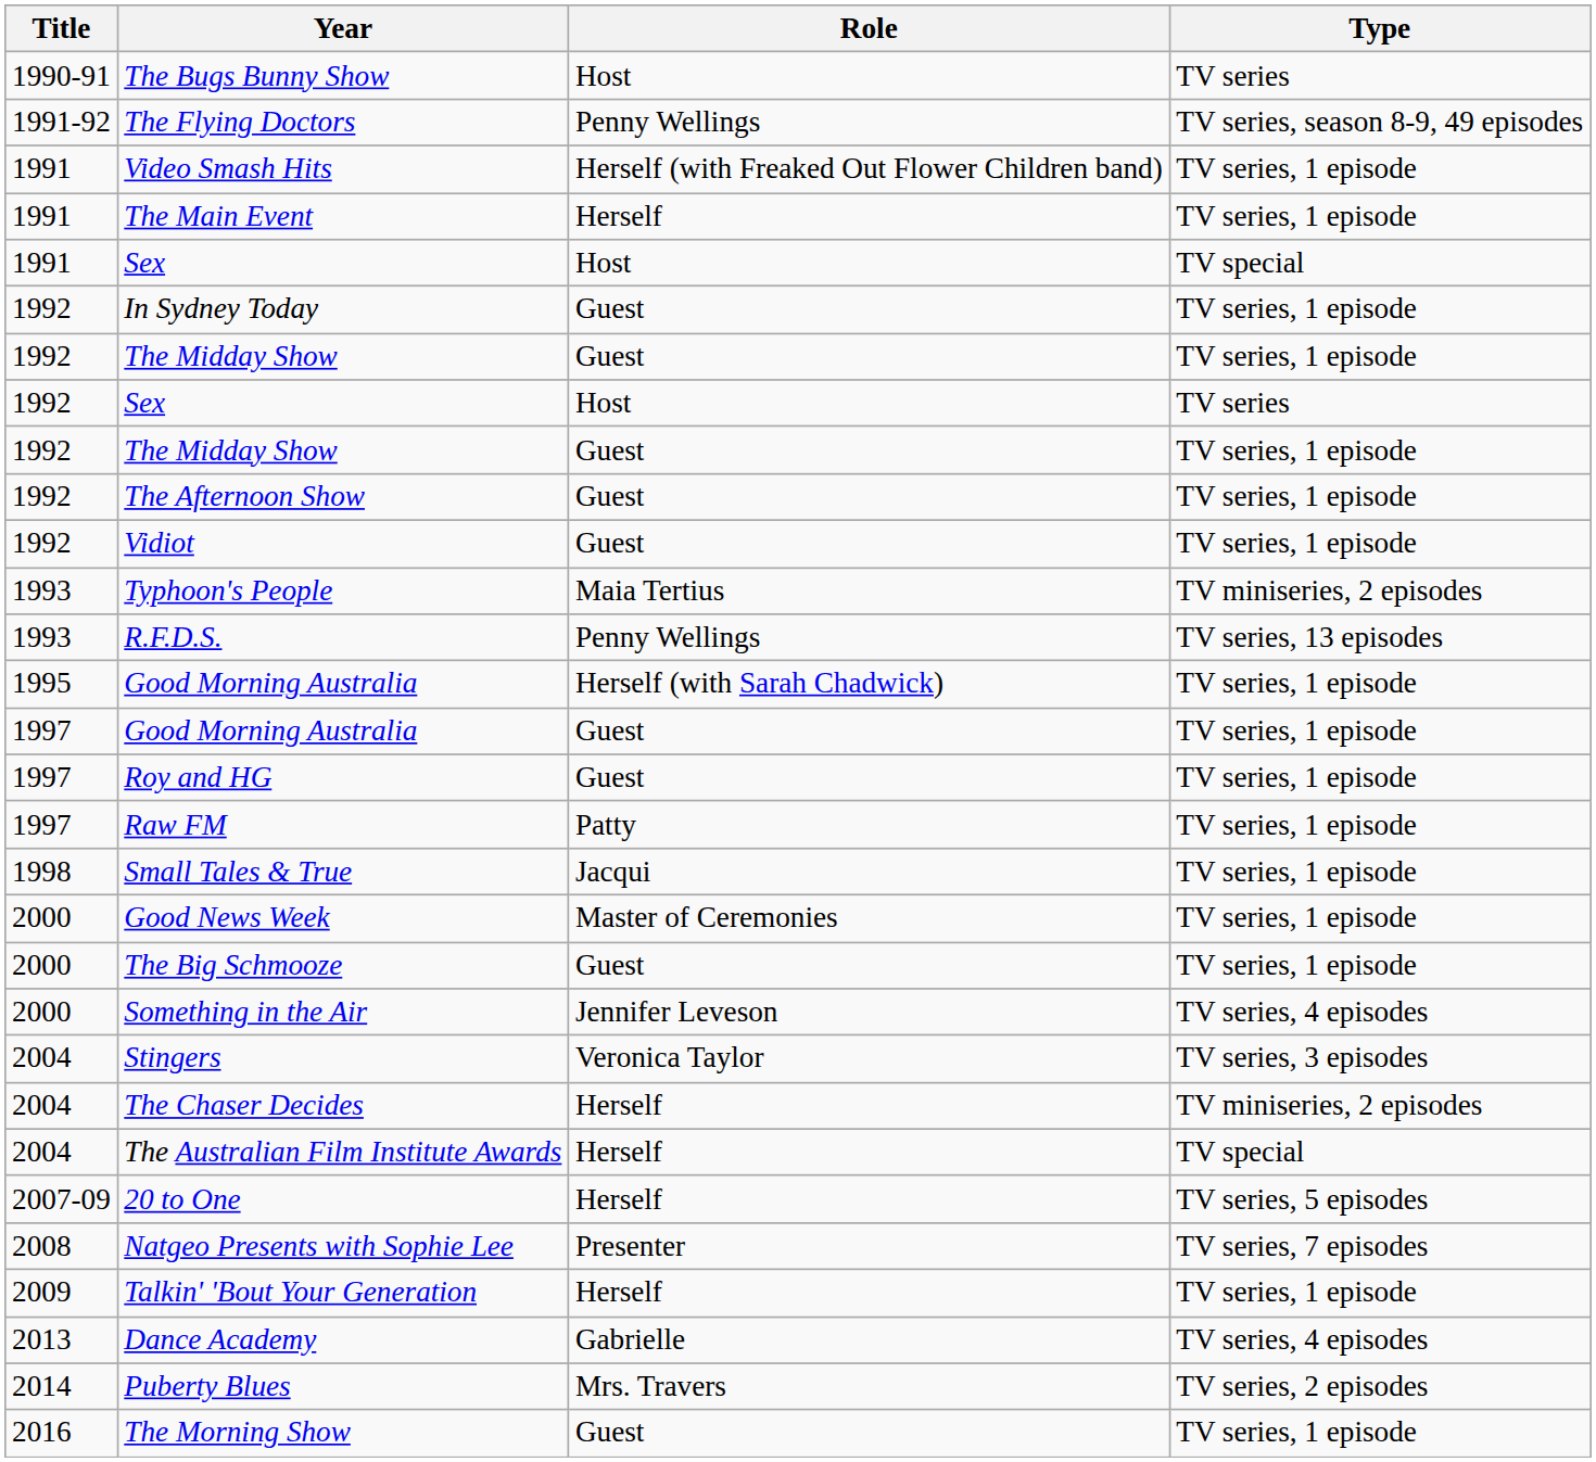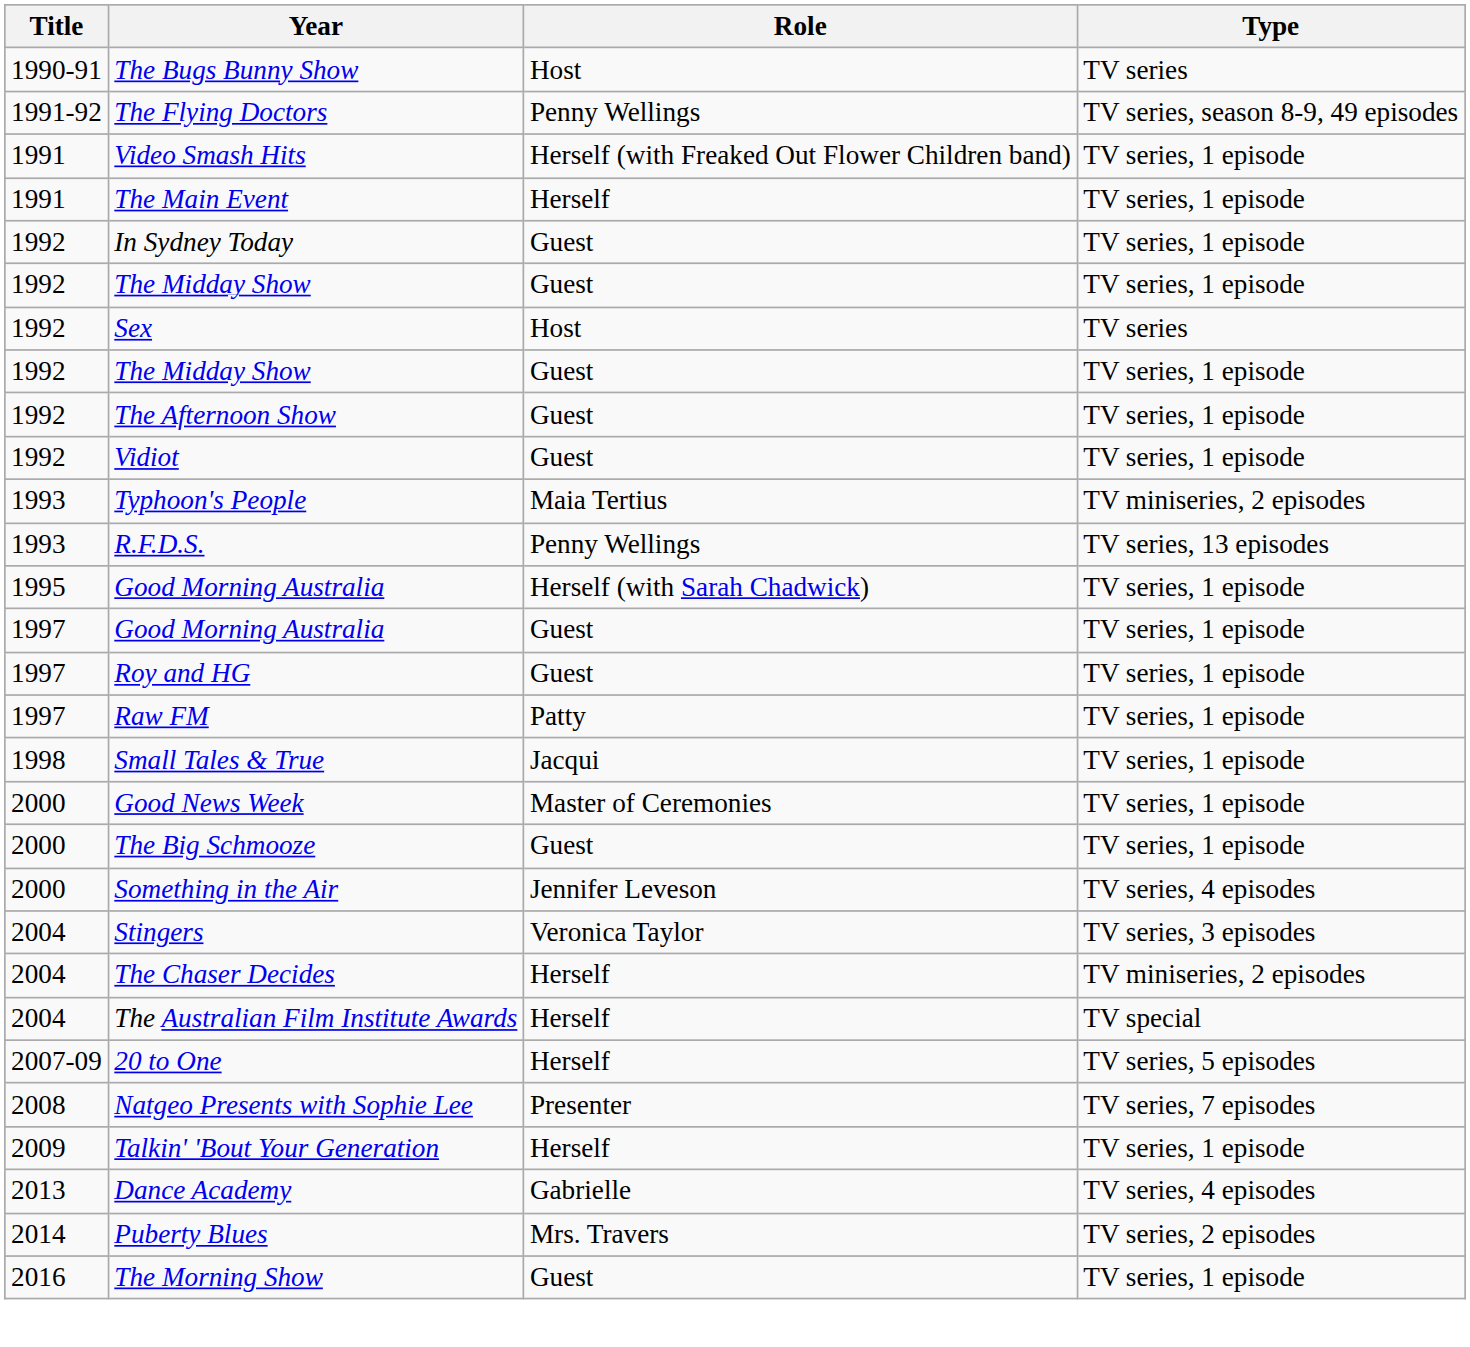 <table class="wikitable">
 <tr>
 <th>Title</th>
 <th>Year</th>
 <th>Role</th>
 <th>Type</th>
 </tr>
 <tr>
 <td>1990-91</td>
 <td><em><a href='#'>The Bugs Bunny Show</a></em></td>
 <td>Host</td>
 <td>TV series</td>
 </tr>
 <tr>
 <td>1991-92</td>
 <td><em><a href='#'>The Flying Doctors</a></em></td>
 <td>Penny Wellings</td>
 <td>TV series, season 8-9, 49 episodes</td>
 </tr>
 <tr>
 <td>1991</td>
 <td><em><a href='#'>Video Smash Hits</a></em></td>
 <td>Herself (with Freaked Out Flower Children band)</td>
 <td>TV series, 1 episode</td>
 </tr>
 <tr>
 <td>1991</td>
 <td><em><a href='#'>The Main Event</a></em></td>
 <td>Herself</td>
 <td>TV series, 1 episode</td>
-</tr>
-<tr>
-<td>1991</td>
-<td><em><a href='#'>Sex</a></em></td>
-<td>Host</td>
-<td>TV special</td>
 </tr>
 <tr>
 <td>1992</td>
 <td><em>In Sydney Today</em></td>
 <td>Guest</td>
 <td>TV series, 1 episode</td>
 </tr>
 <tr>
 <td>1992</td>
 <td><em><a href='#'>The Midday Show</a></em></td>
 <td>Guest</td>
 <td>TV series, 1 episode</td>
 </tr>
 <tr>
 <td>1992</td>
 <td><em><a href='#'>Sex</a></em></td>
 <td>Host</td>
 <td>TV series</td>
 </tr>
 <tr>
 <td>1992</td>
 <td><em><a href='#'>The Midday Show</a></em></td>
 <td>Guest</td>
 <td>TV series, 1 episode</td>
 </tr>
 <tr>
 <td>1992</td>
 <td><em><a href='#'>The Afternoon Show</a></em></td>
 <td>Guest</td>
 <td>TV series, 1 episode</td>
 </tr>
 <tr>
 <td>1992</td>
 <td><em><a href='#'>Vidiot</a></em></td>
 <td>Guest</td>
 <td>TV series, 1 episode</td>
 </tr>
 <tr>
 <td>1993</td>
 <td><em><a href='#'>Typhoon's People</a></em></td>
 <td>Maia Tertius</td>
 <td>TV miniseries, 2 episodes</td>
 </tr>
 <tr>
 <td>1993</td>
 <td><em><a href='#'>R.F.D.S.</a></em></td>
 <td>Penny Wellings</td>
 <td>TV series, 13 episodes</td>
 </tr>
 <tr>
 <td>1995</td>
 <td><em><a href='#'>Good Morning Australia</a></em></td>
 <td>Herself (with <a href='#'>Sarah Chadwick</a>)</td>
 <td>TV series, 1 episode</td>
 </tr>
 <tr>
 <td>1997</td>
 <td><em><a href='#'>Good Morning Australia</a></em></td>
 <td>Guest</td>
 <td>TV series, 1 episode</td>
 </tr>
 <tr>
 <td>1997</td>
 <td><em><a href='#'>Roy and HG</a></em></td>
 <td>Guest</td>
 <td>TV series, 1 episode</td>
 </tr>
 <tr>
 <td>1997</td>
 <td><em><a href='#'>Raw FM</a></em></td>
 <td>Patty</td>
 <td>TV series, 1 episode</td>
 </tr>
 <tr>
 <td>1998</td>
 <td><em><a href='#'>Small Tales & True</a></em></td>
 <td>Jacqui</td>
 <td>TV series, 1 episode</td>
 </tr>
 <tr>
 <td>2000</td>
 <td><em><a href='#'>Good News Week</a></em></td>
 <td>Master of Ceremonies</td>
 <td>TV series, 1 episode</td>
 </tr>
 <tr>
 <td>2000</td>
 <td><em><a href='#'>The Big Schmooze</a></em></td>
 <td>Guest</td>
 <td>TV series, 1 episode</td>
 </tr>
 <tr>
 <td>2000</td>
 <td><em><a href='#'>Something in the Air</a></em></td>
 <td>Jennifer Leveson</td>
 <td>TV series, 4 episodes</td>
 </tr>
 <tr>
 <td>2004</td>
 <td><em><a href='#'>Stingers</a></em></td>
 <td>Veronica Taylor</td>
 <td>TV series, 3 episodes</td>
 </tr>
 <tr>
 <td>2004</td>
 <td><em><a href='#'>The Chaser Decides</a></em></td>
 <td>Herself</td>
 <td>TV miniseries, 2 episodes</td>
 </tr>
 <tr>
 <td>2004</td>
 <td><em>The <a href='#'>Australian Film Institute Awards</a></em></td>
 <td>Herself</td>
 <td>TV special</td>
 </tr>
 <tr>
 <td>2007-09</td>
 <td><em><a href='#'>20 to One</a></em></td>
 <td>Herself</td>
 <td>TV series, 5 episodes</td>
 </tr>
 <tr>
 <td>2008</td>
 <td><em><a href='#'>Natgeo Presents with Sophie Lee</a></em></td>
 <td>Presenter</td>
 <td>TV series, 7 episodes</td>
 </tr>
 <tr>
 <td>2009</td>
 <td><em><a href='#'>Talkin' 'Bout Your Generation</a></em></td>
 <td>Herself</td>
 <td>TV series, 1 episode</td>
 </tr>
 <tr>
 <td>2013</td>
 <td><em><a href='#'>Dance Academy</a></em></td>
 <td>Gabrielle</td>
 <td>TV series, 4 episodes</td>
 </tr>
 <tr>
 <td>2014</td>
 <td><em><a href='#'>Puberty Blues</a></em></td>
 <td>Mrs. Travers</td>
 <td>TV series, 2 episodes</td>
 </tr>
 <tr>
 <td>2016</td>
 <td><em><a href='#'>The Morning Show</a></em></td>
 <td>Guest</td>
 <td>TV series, 1 episode</td>
 </tr>
 </table>
